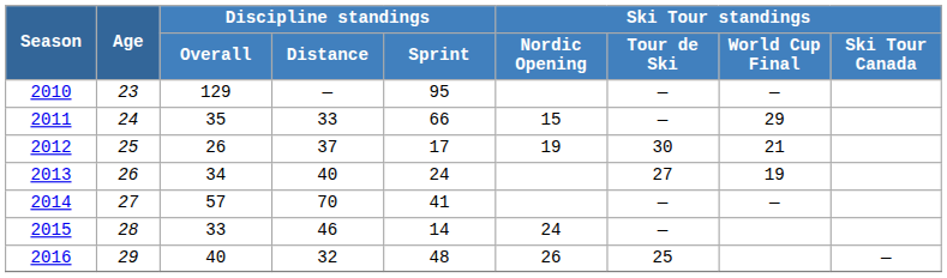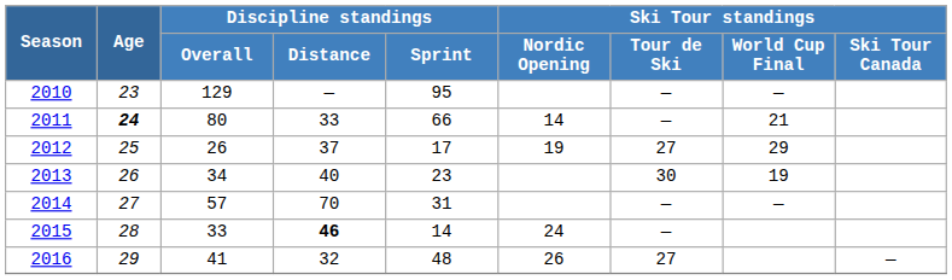 <table class="wikitable" style="font-size:95%; text-align:center; border:grey solid 1px; border-collapse:collapse; background:#ffffff;">
 <tr>
 <th style="background-color:#369; color:white; width:60px;" rowspan="2"> Season </th>
 <th style="background-color:#369; color:white; width:40px;" rowspan="2"> Age </th>
 <th style="background-color:#4180be; color:white;" colspan="3">Discipline standings</th>
 <th style="background-color:#4180be; color:white;" colspan="4">Ski Tour standings</th>
 </tr>
 <tr>
 <th style="background-color:#4180be; color:white; width:75px;">Overall</th>
 <th style="background-color:#4180be; color:white; width:75px;">Distance</th>
 <th style="background-color:#4180be; color:white; width:75px;">Sprint</th>
 <th style="background-color:#4180be; color:white; width:75px;">Nordic<br>Opening</th>
 <th style="background-color:#4180be; color:white; width:75px;">Tour de<br>Ski</th>
 <th style="background-color:#4180be; color:white; width:75px;">World Cup<br>Final</th>
 <th style="background-color:#4180be; color:white; width:75px;">Ski Tour<br>Canada</th>
 </tr>
 <tr>
 <td><a href='#'>2010</a></td>
 <td><em>23</em></td>
 <td>129</td>
 <td>—</td>
 <td>95</td>
 <td></td>
 <td>—</td>
 <td>—</td>
 <td></td>
 </tr>
 <tr>
 <td><a href='#'>2011</a></td>
-<td><em>24</em></td>
-<td>35</td>
+<td><strong><em>24</em></strong></td>
+<td>80</td>
 <td>33</td>
 <td>66</td>
-<td>15</td>
+<td>14</td>
 <td>—</td>
-<td>29</td>
+<td>21</td>
 <td></td>
 </tr>
 <tr>
 <td><a href='#'>2012</a></td>
 <td><em>25</em></td>
 <td>26</td>
 <td>37</td>
 <td>17</td>
 <td>19</td>
-<td>30</td>
-<td>21</td>
+<td>27</td>
+<td>29</td>
 <td></td>
 </tr>
 <tr>
 <td><a href='#'>2013</a></td>
 <td><em>26</em></td>
 <td>34</td>
 <td>40</td>
-<td>24</td>
+<td>23</td>
 <td></td>
-<td>27</td>
+<td>30</td>
 <td>19</td>
 <td></td>
 </tr>
 <tr>
 <td><a href='#'>2014</a></td>
 <td><em>27</em></td>
 <td>57</td>
 <td>70</td>
-<td>41</td>
+<td>31</td>
 <td></td>
 <td>—</td>
 <td>—</td>
 <td></td>
 </tr>
 <tr>
 <td><a href='#'>2015</a></td>
 <td><em>28</em></td>
 <td>33</td>
-<td>46</td>
+<td><strong>46</strong></td>
 <td>14</td>
 <td>24</td>
 <td>—</td>
 <td></td>
 <td></td>
 </tr>
 <tr>
 <td><a href='#'>2016</a></td>
 <td><em>29</em></td>
-<td>40</td>
+<td>41</td>
 <td>32</td>
 <td>48</td>
 <td>26</td>
-<td>25</td>
+<td>27</td>
 <td></td>
 <td>—</td>
 </tr>
 <tr>
 </tr>
 </table>
